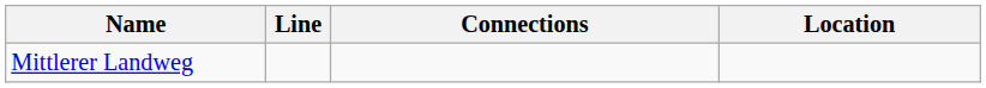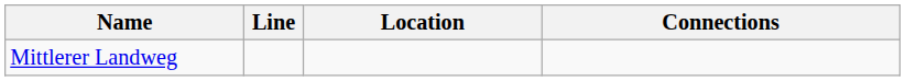 <table class="wikitable">
 <tr>
 <th width="165px">Name</th>
 <th width="35px">Line</th>
+<th width="165px">Location</th>
 <th width="250px">Connections</th>
-<th width="165px">Location</th>
 </tr>
 <tr>
 <td><a href='#'>Mittlerer Landweg</a></td>
 <td></td>
 <td></td>
 <td></td>
 </tr>
 </table>
